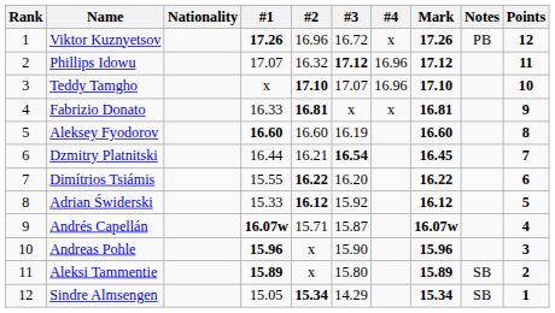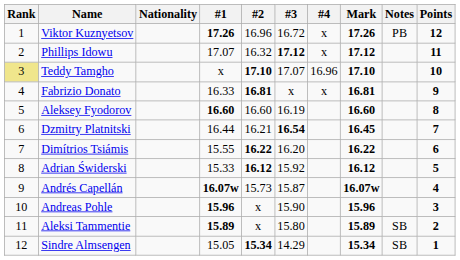 <table class="wikitable sortable" style="text-align:center">
 <tr>
 <th>Rank</th>
 <th>Name</th>
 <th>Nationality</th>
 <th>#1</th>
 <th>#2</th>
 <th>#3</th>
 <th>#4</th>
 <th>Mark</th>
 <th>Notes</th>
 <th>Points</th>
 </tr>
 <tr>
 <td>1</td>
 <td align=left><a href='#'>Viktor Kuznyetsov</a></td>
 <td align=left></td>
 <td><strong>17.26</strong></td>
 <td>16.96</td>
 <td>16.72</td>
 <td>x</td>
 <td><strong>17.26</strong></td>
 <td>PB</td>
 <td><strong>12</strong></td>
 </tr>
 <tr>
 <td>2</td>
 <td align=left><a href='#'>Phillips Idowu</a></td>
 <td align=left></td>
 <td>17.07</td>
 <td>16.32</td>
 <td><strong>17.12</strong></td>
-<td>16.96</td>
+<td>x</td>
 <td><strong>17.12</strong></td>
 <td></td>
 <td><strong> 11</strong></td>
 </tr>
 <tr>
-<td>3</td>
+<td style="background: khaki;">3</td>
 <td align=left><a href='#'>Teddy Tamgho</a></td>
 <td align=left></td>
 <td>x</td>
 <td><strong>17.10</strong></td>
 <td>17.07</td>
 <td>16.96</td>
 <td><strong>17.10</strong></td>
 <td></td>
 <td><strong>10</strong></td>
 </tr>
 <tr>
 <td>4</td>
 <td align=left><a href='#'>Fabrizio Donato</a></td>
 <td align=left></td>
 <td>16.33</td>
 <td><strong>16.81</strong></td>
 <td>x</td>
 <td>x</td>
 <td><strong>16.81</strong></td>
 <td></td>
 <td><strong>9</strong></td>
 </tr>
 <tr>
 <td>5</td>
 <td align=left><a href='#'>Aleksey Fyodorov</a></td>
 <td align=left></td>
 <td><strong>16.60</strong></td>
 <td>16.60</td>
 <td>16.19</td>
 <td></td>
 <td><strong>16.60</strong></td>
 <td></td>
 <td><strong>8</strong></td>
 </tr>
 <tr>
 <td>6</td>
 <td align=left><a href='#'>Dzmitry Platnitski</a></td>
 <td align=left></td>
 <td>16.44</td>
 <td>16.21</td>
 <td><strong>16.54</strong></td>
 <td></td>
 <td><strong>16.45</strong></td>
 <td></td>
 <td><strong>7</strong></td>
 </tr>
 <tr>
 <td>7</td>
 <td align=left><a href='#'>Dimítrios Tsiámis</a></td>
 <td align=left></td>
 <td>15.55</td>
 <td><strong>16.22</strong></td>
 <td>16.20</td>
 <td></td>
 <td><strong>16.22</strong></td>
 <td></td>
 <td><strong>6</strong></td>
 </tr>
 <tr>
 <td>8</td>
 <td align=left><a href='#'>Adrian Świderski</a></td>
 <td align=left></td>
 <td>15.33</td>
 <td><strong>16.12</strong></td>
 <td>15.92</td>
 <td></td>
 <td><strong>16.12</strong></td>
 <td></td>
 <td><strong>5</strong></td>
 </tr>
 <tr>
 <td>9</td>
 <td align=left><a href='#'>Andrés Capellán</a></td>
 <td align=left></td>
 <td><strong>16.07w</strong></td>
-<td>15.71</td>
+<td>15.73</td>
 <td>15.87</td>
 <td></td>
 <td><strong>16.07w</strong></td>
 <td></td>
 <td><strong>4</strong></td>
 </tr>
 <tr>
 <td>10</td>
 <td align=left><a href='#'>Andreas Pohle</a></td>
 <td align=left></td>
 <td><strong>15.96</strong></td>
 <td>x</td>
 <td>15.90</td>
 <td></td>
 <td><strong>15.96</strong></td>
 <td></td>
 <td><strong>3</strong></td>
 </tr>
 <tr>
 <td>11</td>
 <td align=left><a href='#'>Aleksi Tammentie</a></td>
 <td align=left></td>
 <td><strong>15.89</strong></td>
 <td>x</td>
 <td>15.80</td>
 <td></td>
 <td><strong>15.89</strong></td>
 <td>SB</td>
 <td><strong>2</strong></td>
 </tr>
 <tr>
 <td>12</td>
 <td align=left><a href='#'>Sindre Almsengen</a></td>
 <td align=left></td>
 <td>15.05</td>
 <td><strong>15.34</strong></td>
 <td>14.29</td>
 <td></td>
 <td><strong>15.34</strong></td>
 <td>SB</td>
 <td><strong>1</strong></td>
 </tr>
 </table>
